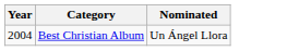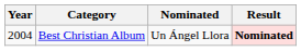 <table class="wikitable" style="font-size: 90%">
 <tr>
 <th>Year</th>
 <th>Category</th>
 <th>Nominated</th>
+<th>Result</th>
 </tr>
 <tr>
 <td>2004</td>
 <td><a href='#'>Best Christian Album</a></td>
 <td>Un Ángel Llora</td>
+<td style="background-color: #FDD"><strong>Nominated</strong></td>
 </tr>
 </table>
